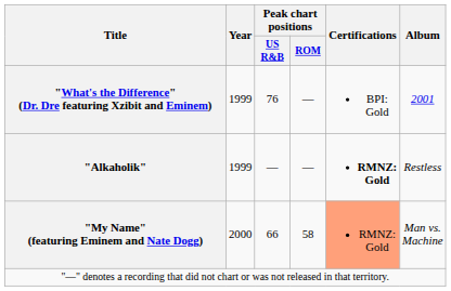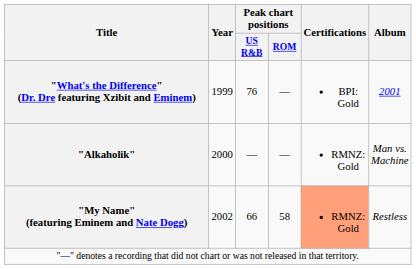 <table class="wikitable plainrowheaders" style="text-align:center;">
 <tr>
 <th rowspan="2" scope="col" style="width:20em;">Title</th>
 <th rowspan="2" scope="col">Year</th>
 <th colspan="2" scope="col">Peak chart positions</th>
 <th rowspan="2" scope="col">Certifications</th>
 <th rowspan="2" scope="col">Album</th>
 </tr>
 <tr>
 <th style="width:3em;font-size:90%;"><a href='#'>US<br>R&B</a></th>
 <th style="width:3em;font-size:90%;"><a href='#'>ROM</a><br></th>
 </tr>
 <tr>
 <th scope="row">"<a href='#'>What's the Difference</a>"<br><span>(<a href='#'>Dr. Dre</a> featuring Xzibit and <a href='#'>Eminem</a>)</span></th>
 <td>1999</td>
 <td>76</td>
 <td>―</td>
 <td><br><ul><li>BPI: Gold</li></ul></td>
 <td><em><a href='#'>2001</a></em></td>
 </tr>
 <tr>
 <th scope="row">"Alkaholik"</th>
-<td>1999</td>
+<td>2000</td>
 <td>―</td>
 <td>―</td>
-<td><strong><br><ul><li>RMNZ: Gold</li></ul></strong></td>
-<td><em>Restless</em></td>
+<td><br><ul><li>RMNZ: Gold</li></ul></td>
+<td><em>Man vs. Machine</em></td>
 </tr>
 <tr>
 <th scope="row">"My Name"<br><span>(featuring Eminem and <a href='#'>Nate Dogg</a>)</span></th>
-<td>2000</td>
+<td>2002</td>
 <td>66</td>
 <td>58</td>
 <td style="background: lightsalmon;"><br><ul><li>RMNZ: Gold</li></ul></td>
-<td><em>Man vs. Machine</em></td>
+<td><em>Restless</em></td>
 </tr>
 <tr>
 <td colspan="14" style="font-size:90%">"—" denotes a recording that did not chart or was not released in that territory.</td>
 </tr>
 </table>
